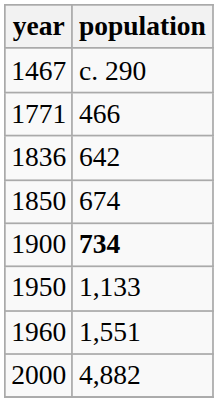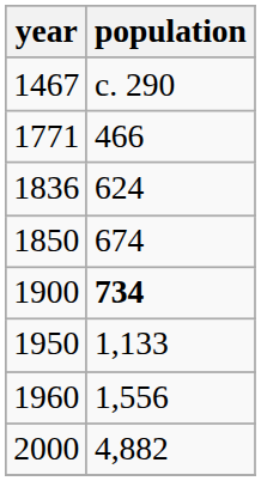 <table class="wikitable">
 <tr>
 <th>year</th>
 <th>population</th>
 </tr>
 <tr>
 <td>1467</td>
 <td>c. 290</td>
 </tr>
 <tr>
 <td>1771</td>
 <td>466</td>
 </tr>
 <tr>
 <td>1836</td>
-<td>642</td>
+<td>624</td>
 </tr>
 <tr>
 <td>1850</td>
 <td>674</td>
 </tr>
 <tr>
 <td>1900</td>
 <td><strong>734</strong></td>
 </tr>
 <tr>
 <td>1950</td>
 <td>1,133</td>
 </tr>
 <tr>
 <td>1960</td>
-<td>1,551</td>
+<td>1,556</td>
 </tr>
 <tr>
 <td>2000</td>
 <td>4,882</td>
 </tr>
 <tr>
 </tr>
 </table>
